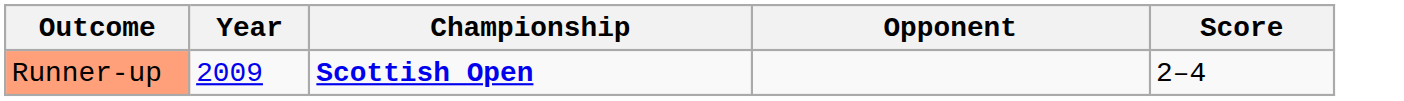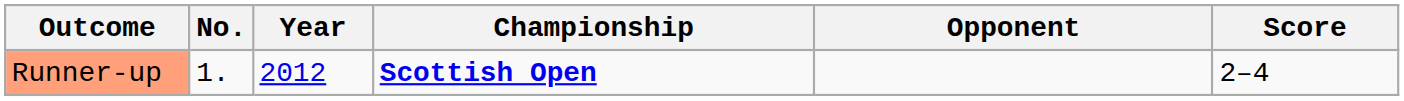 <table class="sortable wikitable">
 <tr>
 <th width="80">Outcome</th>
+<th width="20">No.</th>
 <th width="50">Year</th>
 <th width="200">Championship</th>
 <th width="180">Opponent</th>
 <th width="80">Score</th>
 </tr>
 <tr>
 <td style="background:#ffa07a;">Runner-up</td>
-<td><a href='#'>2009</a></td>
+<td>1.</td>
+<td><a href='#'>2012</a></td>
 <td><strong><a href='#'>Scottish Open</a></strong></td>
 <td> </td>
 <td>2–4</td>
 </tr>
 </table>
